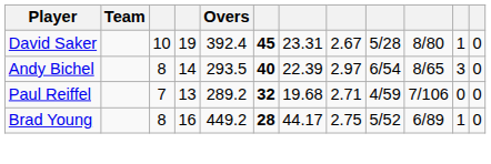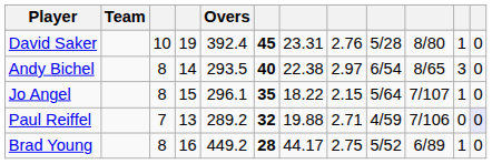 <table class="wikitable sortable" style="text-align:center">
 <tr>
 <th class="unsortable">Player</th>
 <th>Team</th>
 <th></th>
 <th></th>
 <th>Overs</th>
 <th></th>
 <th></th>
 <th></th>
 <th></th>
 <th></th>
 <th></th>
 <th></th>
 </tr>
 <tr>
 <td style="text-align:left"><a href='#'>David Saker</a></td>
 <td style="text-align:left"></td>
 <td>10</td>
 <td>19</td>
 <td>392.4</td>
 <td><strong>45</strong></td>
 <td>23.31</td>
-<td>2.67</td>
+<td>2.76</td>
 <td>5/28</td>
 <td>8/80</td>
 <td>1</td>
 <td>0</td>
 </tr>
 <tr>
 <td style="text-align:left"><a href='#'>Andy Bichel</a></td>
 <td style="text-align:left"></td>
 <td>8</td>
 <td>14</td>
 <td>293.5</td>
 <td><strong>40</strong></td>
-<td>22.39</td>
+<td>22.38</td>
 <td>2.97</td>
 <td>6/54</td>
 <td>8/65</td>
 <td>3</td>
+<td>0</td>
+</tr>
+<tr>
+<td style="text-align:left"><a href='#'>Jo Angel</a></td>
+<td style="text-align:left"></td>
+<td>8</td>
+<td>15</td>
+<td>296.1</td>
+<td><strong>35</strong></td>
+<td>18.22</td>
+<td>2.15</td>
+<td>5/64</td>
+<td>7/107</td>
+<td>1</td>
 <td>0</td>
 </tr>
 <tr>
 <td style="text-align:left"><a href='#'>Paul Reiffel</a></td>
 <td style="text-align:left"></td>
 <td>7</td>
 <td>13</td>
 <td>289.2</td>
 <td><strong>32</strong></td>
-<td>19.68</td>
+<td>19.88</td>
 <td>2.71</td>
 <td>4/59</td>
 <td>7/106</td>
 <td>0</td>
-<td>0</td>
+<td style="background: lavender;">0</td>
 </tr>
 <tr>
 <td style="text-align:left"><a href='#'>Brad Young</a></td>
 <td style="text-align:left"></td>
 <td>8</td>
 <td>16</td>
 <td>449.2</td>
 <td><strong>28</strong></td>
 <td>44.17</td>
 <td>2.75</td>
 <td>5/52</td>
 <td>6/89</td>
 <td>1</td>
 <td>0</td>
 </tr>
 </table>
